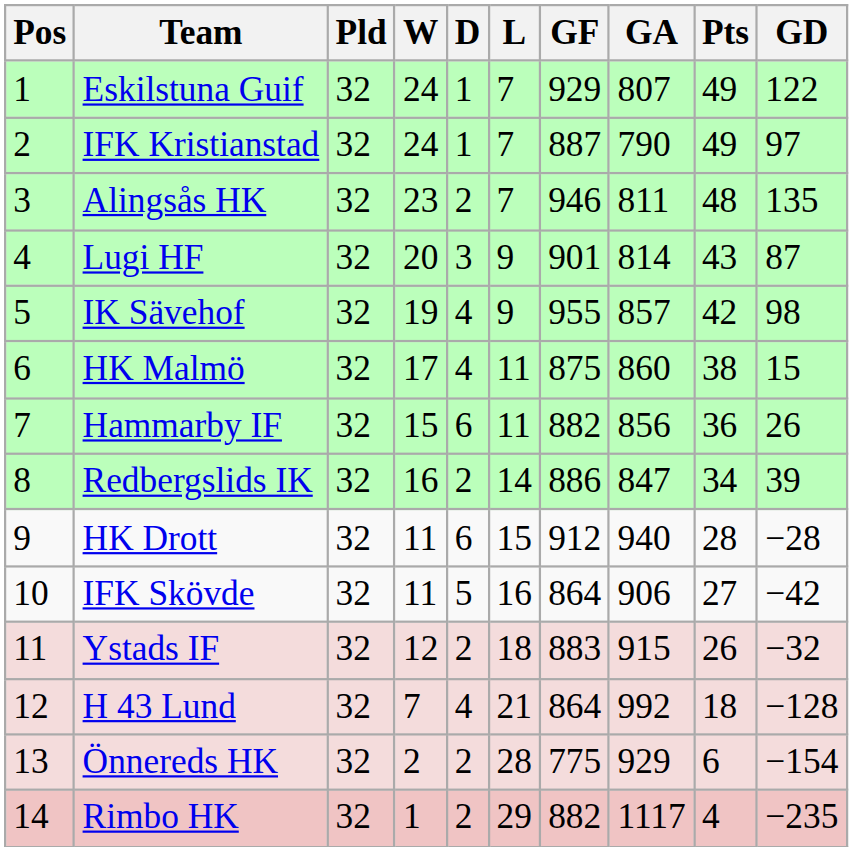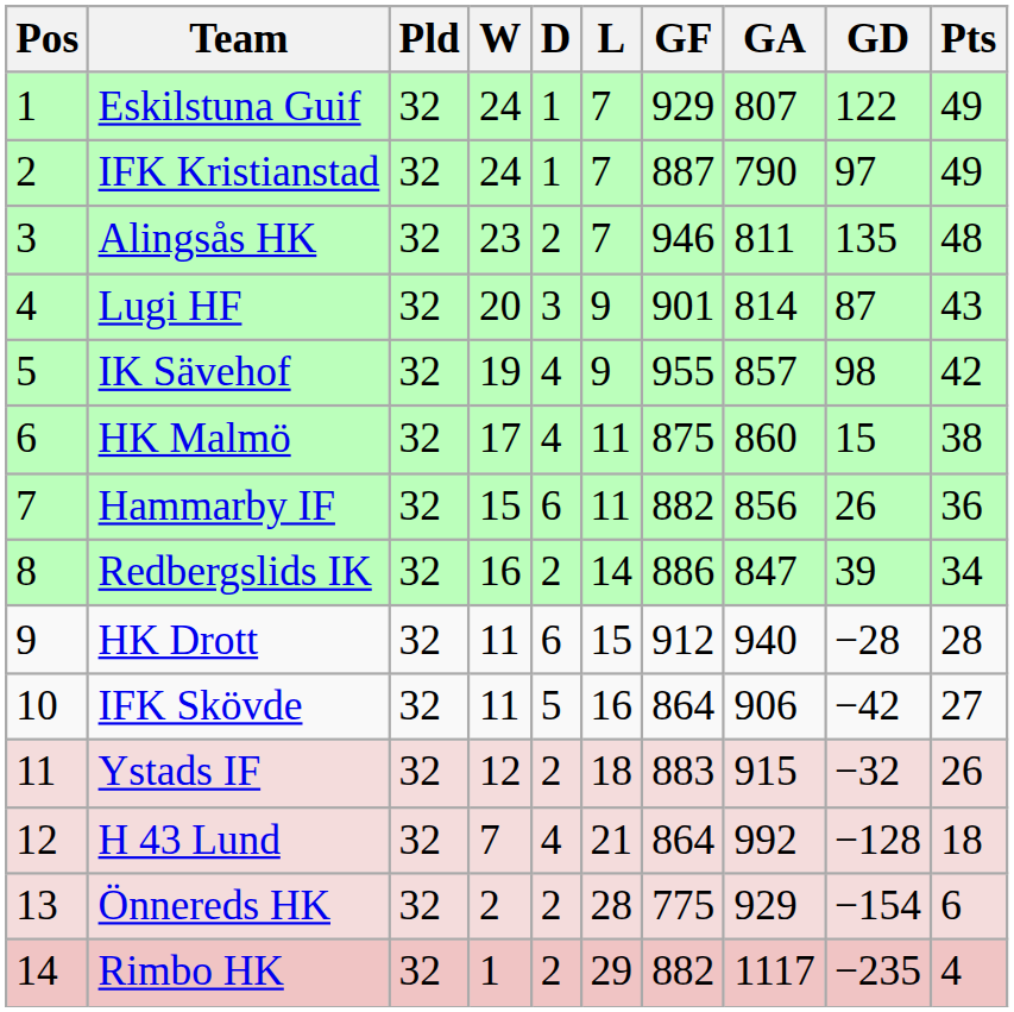 <table class="wikitable">
 <tr>
 <th><span>Pos</span></th>
 <th>Team</th>
 <th><span>Pld</span></th>
 <th><span>W</span></th>
 <th><span>D</span></th>
 <th><span>L</span></th>
 <th><span>GF</span></th>
 <th><span>GA</span></th>
+<th><span>GD</span></th>
 <th><span>Pts</span></th>
-<th><span>GD</span></th>
 </tr>
 <tr style="background:#bbffbb">
 <td>1</td>
 <td><a href='#'>Eskilstuna Guif</a></td>
 <td>32</td>
 <td>24</td>
 <td>1</td>
 <td>7</td>
 <td>929</td>
 <td>807</td>
+<td>122</td>
 <td>49</td>
-<td>122</td>
 </tr>
 <tr style="background:#bbffbb">
 <td>2</td>
 <td><a href='#'>IFK Kristianstad</a></td>
 <td>32</td>
 <td>24</td>
 <td>1</td>
 <td>7</td>
 <td>887</td>
 <td>790</td>
+<td>97</td>
 <td>49</td>
-<td>97</td>
 </tr>
 <tr style="background:#bbffbb">
 <td>3</td>
 <td><a href='#'>Alingsås HK</a></td>
 <td>32</td>
 <td>23</td>
 <td>2</td>
 <td>7</td>
 <td>946</td>
 <td>811</td>
+<td>135</td>
 <td>48</td>
-<td>135</td>
 </tr>
 <tr style="background:#bbffbb">
 <td>4</td>
 <td><a href='#'>Lugi HF</a></td>
 <td>32</td>
 <td>20</td>
 <td>3</td>
 <td>9</td>
 <td>901</td>
 <td>814</td>
+<td>87</td>
 <td>43</td>
-<td>87</td>
 </tr>
 <tr style="background:#bbffbb">
 <td>5</td>
 <td><a href='#'>IK Sävehof</a></td>
 <td>32</td>
 <td>19</td>
 <td>4</td>
 <td>9</td>
 <td>955</td>
 <td>857</td>
+<td>98</td>
 <td>42</td>
-<td>98</td>
 </tr>
 <tr style="background:#bbffbb">
 <td>6</td>
 <td><a href='#'>HK Malmö</a></td>
 <td>32</td>
 <td>17</td>
 <td>4</td>
 <td>11</td>
 <td>875</td>
 <td>860</td>
+<td>15</td>
 <td>38</td>
-<td>15</td>
 </tr>
 <tr style="background:#bbffbb">
 <td>7</td>
 <td><a href='#'>Hammarby IF</a></td>
 <td>32</td>
 <td>15</td>
 <td>6</td>
 <td>11</td>
 <td>882</td>
 <td>856</td>
+<td>26</td>
 <td>36</td>
-<td>26</td>
 </tr>
 <tr style="background:#bbffbb">
 <td>8</td>
 <td><a href='#'>Redbergslids IK</a></td>
 <td>32</td>
 <td>16</td>
 <td>2</td>
 <td>14</td>
 <td>886</td>
 <td>847</td>
+<td>39</td>
 <td>34</td>
-<td>39</td>
 </tr>
 <tr>
 <td>9</td>
 <td><a href='#'>HK Drott</a></td>
 <td>32</td>
 <td>11</td>
 <td>6</td>
 <td>15</td>
 <td>912</td>
 <td>940</td>
+<td>−28</td>
 <td>28</td>
-<td>−28</td>
 </tr>
 <tr>
 <td>10</td>
 <td><a href='#'>IFK Skövde</a></td>
 <td>32</td>
 <td>11</td>
 <td>5</td>
 <td>16</td>
 <td>864</td>
 <td>906</td>
+<td>−42</td>
 <td>27</td>
-<td>−42</td>
 </tr>
 <tr style="background:#f4dcdc">
 <td>11</td>
 <td><a href='#'>Ystads IF</a></td>
 <td>32</td>
 <td>12</td>
 <td>2</td>
 <td>18</td>
 <td>883</td>
 <td>915</td>
+<td>−32</td>
 <td>26</td>
-<td>−32</td>
 </tr>
 <tr style="background:#f4dcdc">
 <td>12</td>
 <td><a href='#'>H 43 Lund</a></td>
 <td>32</td>
 <td>7</td>
 <td>4</td>
 <td>21</td>
 <td>864</td>
 <td>992</td>
+<td>−128</td>
 <td>18</td>
-<td>−128</td>
 </tr>
 <tr style="background:#f4dcdc">
 <td>13</td>
 <td><a href='#'>Önnereds HK</a></td>
 <td>32</td>
 <td>2</td>
 <td>2</td>
 <td>28</td>
 <td>775</td>
 <td>929</td>
+<td>−154</td>
 <td>6</td>
-<td>−154</td>
 </tr>
 <tr style="background:#f0c4c4">
 <td>14</td>
 <td><a href='#'>Rimbo HK</a></td>
 <td>32</td>
 <td>1</td>
 <td>2</td>
 <td>29</td>
 <td>882</td>
 <td>1117</td>
+<td>−235</td>
 <td>4</td>
-<td>−235</td>
 </tr>
 </table>
